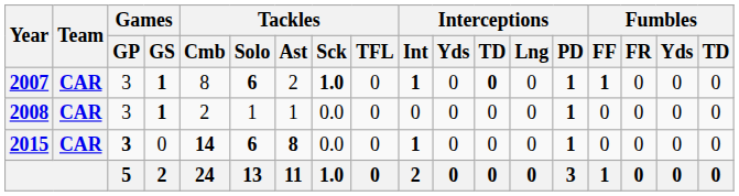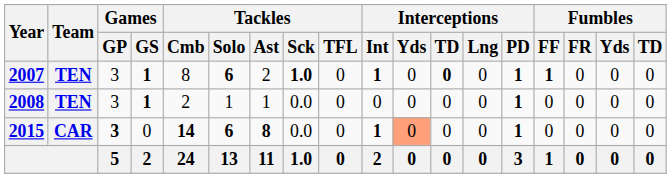 <table class="wikitable" style="text-align:center">
 <tr>
 <th rowspan="2">Year</th>
 <th rowspan="2">Team</th>
 <th colspan="2">Games</th>
 <th colspan="5">Tackles</th>
 <th colspan="5">Interceptions</th>
 <th colspan="4">Fumbles</th>
 </tr>
 <tr>
 <th>GP</th>
 <th>GS</th>
 <th>Cmb</th>
 <th>Solo</th>
 <th>Ast</th>
 <th>Sck</th>
 <th>TFL</th>
 <th>Int</th>
 <th>Yds</th>
 <th>TD</th>
 <th>Lng</th>
 <th>PD</th>
 <th>FF</th>
 <th>FR</th>
 <th>Yds</th>
 <th>TD</th>
 </tr>
 <tr>
 <th><a href='#'>2007</a></th>
-<th><a href='#'>CAR</a></th>
+<th><a href='#'>TEN</a></th>
 <td>3</td>
 <td><strong>1</strong></td>
 <td>8</td>
 <td><strong>6</strong></td>
 <td>2</td>
 <td><strong>1.0</strong></td>
 <td>0</td>
 <td><strong>1</strong></td>
 <td>0</td>
 <td><strong>0</strong></td>
 <td>0</td>
 <td><strong>1</strong></td>
 <td><strong>1</strong></td>
 <td>0</td>
 <td>0</td>
 <td>0</td>
 </tr>
 <tr>
 <th><a href='#'>2008</a></th>
-<th><a href='#'>CAR</a></th>
+<th><a href='#'>TEN</a></th>
 <td>3</td>
 <td><strong>1</strong></td>
 <td>2</td>
 <td>1</td>
 <td>1</td>
 <td>0.0</td>
 <td>0</td>
 <td>0</td>
 <td>0</td>
 <td>0</td>
 <td>0</td>
 <td><strong>1</strong></td>
 <td>0</td>
 <td>0</td>
 <td>0</td>
 <td>0</td>
 </tr>
 <tr>
 <th><a href='#'>2015</a></th>
 <th><a href='#'>CAR</a></th>
 <td><strong>3</strong></td>
 <td>0</td>
 <td><strong>14</strong></td>
 <td><strong>6</strong></td>
 <td><strong>8</strong></td>
 <td>0.0</td>
 <td>0</td>
 <td><strong>1</strong></td>
-<td>0</td>
+<td style="background: lightsalmon;">0</td>
 <td>0</td>
 <td>0</td>
 <td><strong>1</strong></td>
 <td>0</td>
 <td>0</td>
 <td>0</td>
 <td>0</td>
 </tr>
 <tr>
 <th colspan="2"></th>
 <th>5</th>
 <th>2</th>
 <th>24</th>
 <th>13</th>
 <th>11</th>
 <th>1.0</th>
 <th>0</th>
 <th>2</th>
 <th>0</th>
 <th>0</th>
 <th>0</th>
 <th>3</th>
 <th>1</th>
 <th>0</th>
 <th>0</th>
 <th>0</th>
 </tr>
 </table>
